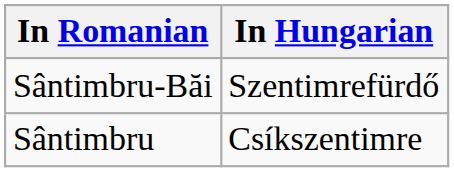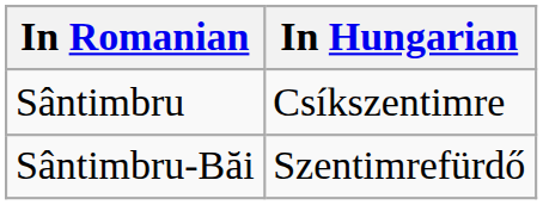 <table class="wikitable">
 <tr>
 <th>In <a href='#'>Romanian</a></th>
 <th>In <a href='#'>Hungarian</a></th>
 </tr>
 <tr>
+<td>Sântimbru</td>
+<td>Csíkszentimre</td>
+</tr>
+<tr>
 <td>Sântimbru-Băi</td>
 <td>Szentimrefürdő</td>
 </tr>
-<tr>
-<td>Sântimbru</td>
-<td>Csíkszentimre</td>
-</tr>
 </table>
